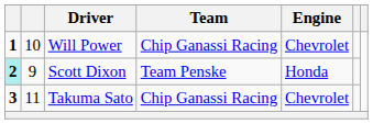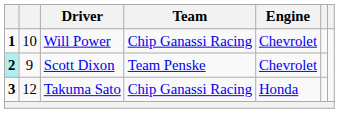 <table class="wikitable" style="font-size:95%;">
 <tr>
 </tr>
 <tr>
 <th></th>
 <th></th>
 <th>Driver</th>
 <th>Team</th>
 <th>Engine</th>
 <th></th>
 <th></th>
 </tr>
 <tr>
 <td style="text-align:center;"><strong>1</strong></td>
 <td style="text-align:center;">10</td>
 <td> <a href='#'>Will Power</a></td>
 <td><a href='#'>Chip Ganassi Racing</a></td>
 <td><a href='#'>Chevrolet</a></td>
 <td></td>
 </tr>
 <tr>
 <td style="background: paleturquoise; text-align:center;"><strong>2</strong></td>
 <td style="text-align:center;">9</td>
 <td> <a href='#'>Scott Dixon</a></td>
 <td><a href='#'>Team Penske</a></td>
-<td><a href='#'>Honda</a></td>
+<td><a href='#'>Chevrolet</a></td>
 <td></td>
 </tr>
 <tr>
 <td style="text-align:center;"><strong>3</strong></td>
-<td style="text-align:center;">11</td>
+<td style="text-align:center;">12</td>
 <td> <a href='#'>Takuma Sato</a></td>
 <td><a href='#'>Chip Ganassi Racing</a></td>
-<td><a href='#'>Chevrolet</a></td>
+<td><a href='#'>Honda</a></td>
 <td></td>
 </tr>
 <tr>
 <th colspan=7></th>
 </tr>
 </table>
